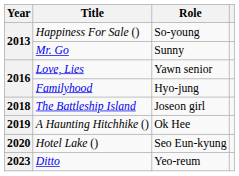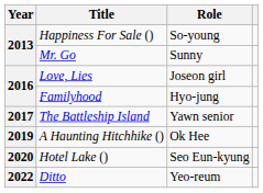 <table class="wikitable plainrowheaders sortable">
 <tr>
 <th scope="col">Year</th>
 <th scope="col">Title</th>
 <th scope="col">Role</th>
 <th scope="col" class="unsortable"></th>
 </tr>
 <tr>
 <th scope="row" rowspan="2">2013</th>
 <td><em>Happiness For Sale</em> ()</td>
 <td>So-young</td>
 <td style="text-align:center"></td>
 </tr>
 <tr>
 <td><em><a href='#'>Mr. Go</a></em></td>
 <td>Sunny</td>
 <td style="text-align:center"></td>
 </tr>
 <tr>
 <th scope="row" rowspan="2">2016</th>
 <td><em><a href='#'>Love, Lies</a></em></td>
-<td>Yawn senior</td>
+<td>Joseon girl</td>
 <td style="text-align:center"></td>
 </tr>
 <tr>
 <td><em><a href='#'>Familyhood</a></em></td>
 <td>Hyo-jung</td>
 <td style="text-align:center"></td>
 </tr>
 <tr>
-<th scope="row">2018</th>
+<th scope="row">2017</th>
 <td><em><a href='#'>The Battleship Island</a></em></td>
-<td>Joseon girl</td>
+<td>Yawn senior</td>
 <td style="text-align:center"></td>
 </tr>
 <tr>
 <th scope="row">2019</th>
 <td><em>A Haunting Hitchhike</em> ()</td>
 <td>Ok Hee</td>
 <td style="text-align:center"></td>
 </tr>
 <tr>
 <th scope="row">2020</th>
 <td><em>Hotel Lake</em> ()</td>
 <td>Seo Eun-kyung</td>
 <td style="text-align:center"></td>
 </tr>
 <tr>
-<th scope="row">2023</th>
+<th scope="row">2022</th>
 <td><a href='#'><em>Ditto</em></a></td>
 <td>Yeo-reum</td>
 <td style="text-align:center"></td>
 </tr>
 </table>
